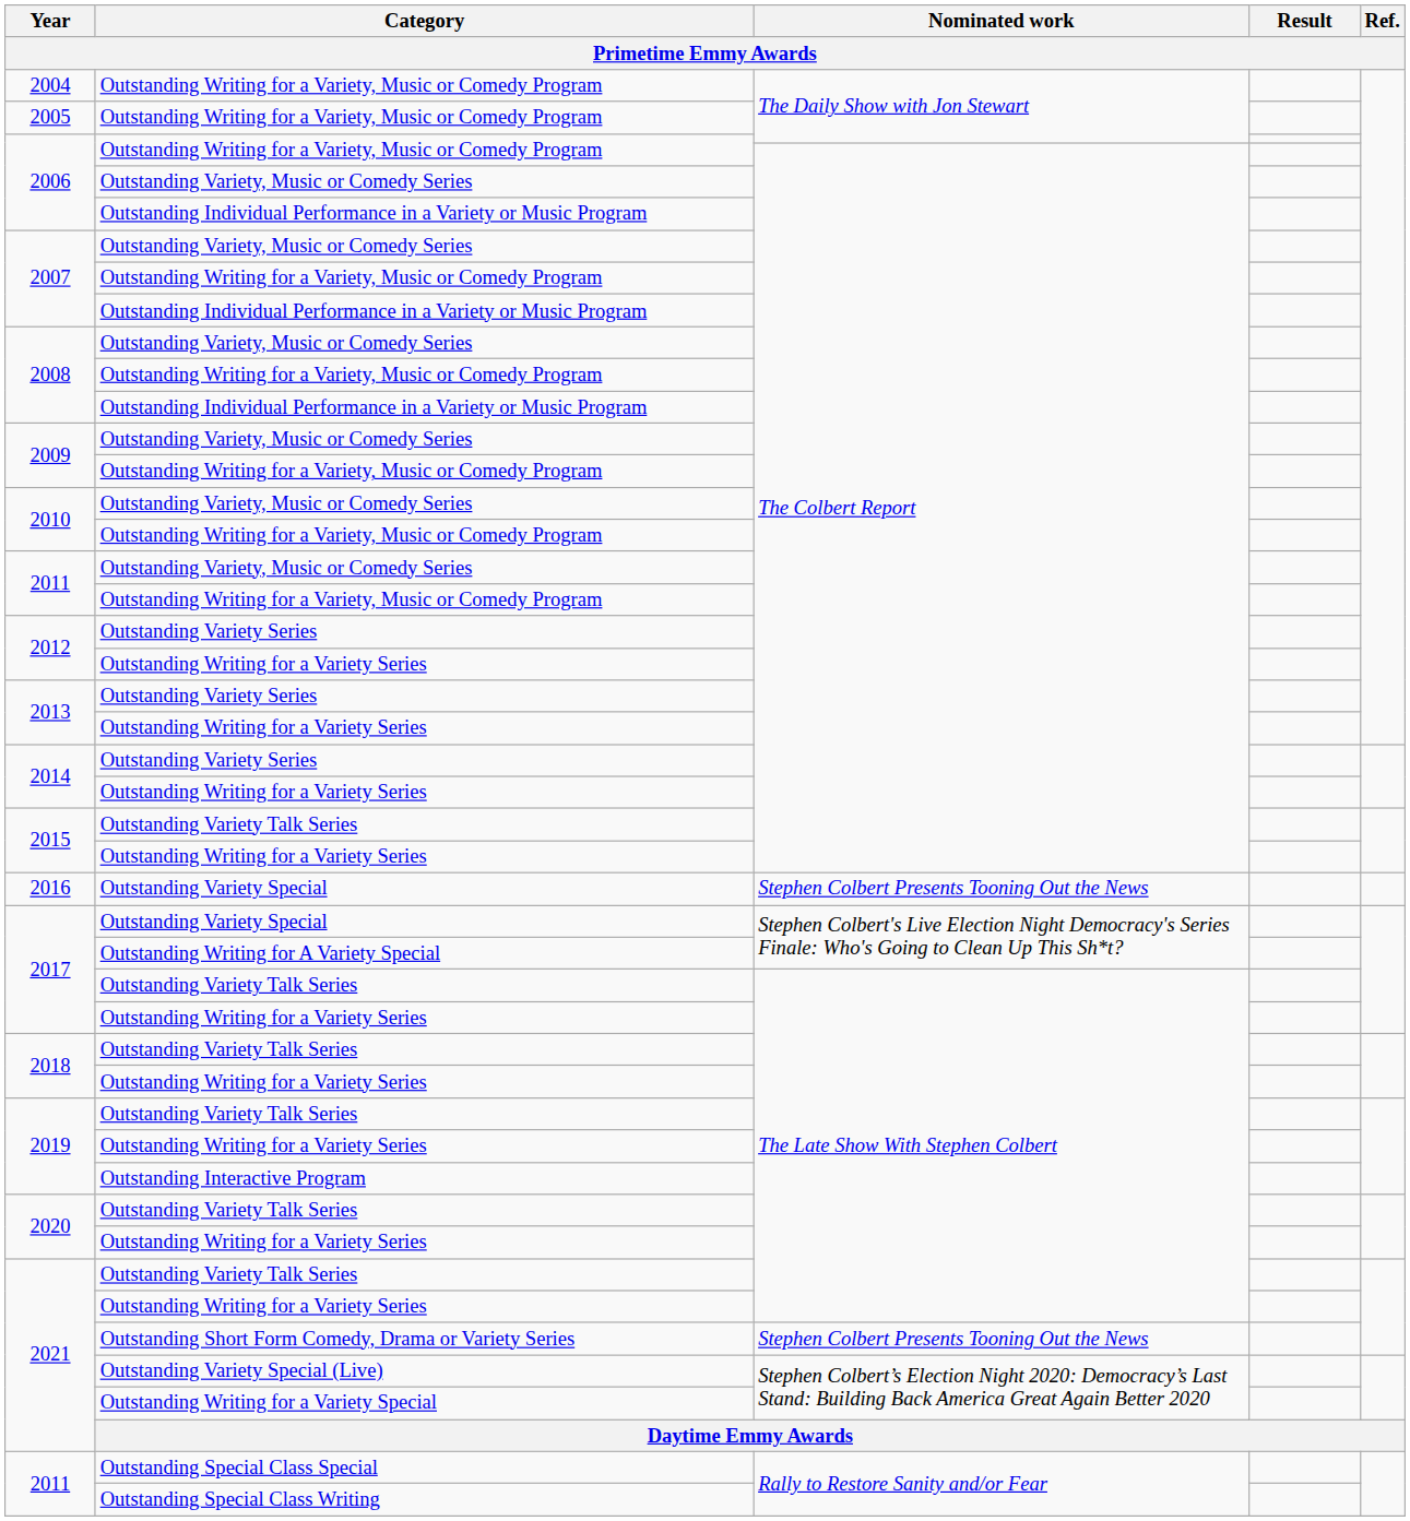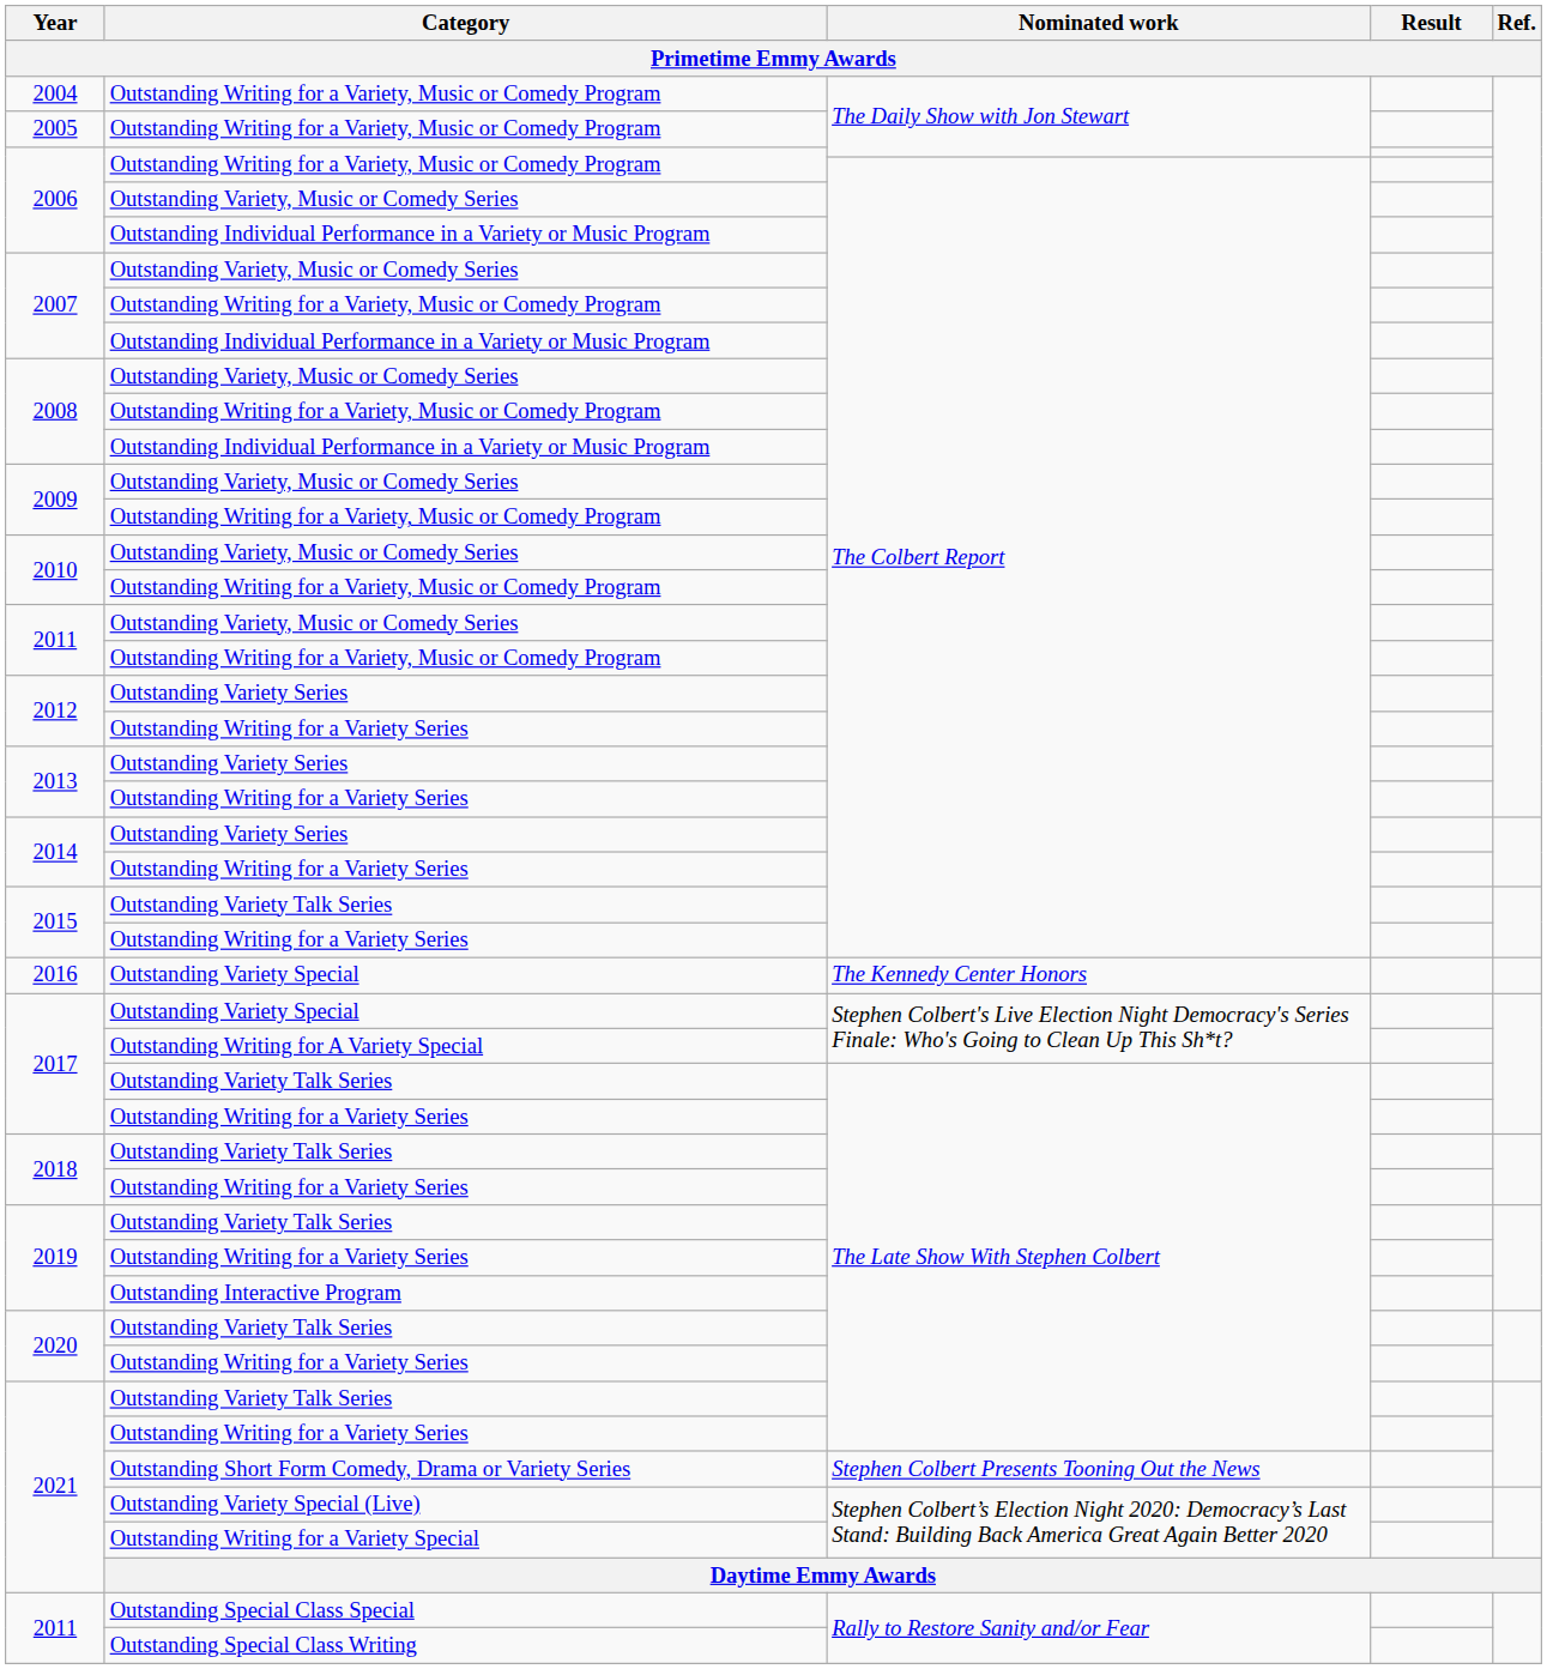 <table class=wikitable>
 <tr>
 <th scope="col" style="width:4em;">Year</th>
 <th scope="col" style="width:32em;">Category</th>
 <th scope="col" style="width:24em;">Nominated work</th>
 <th scope="col" style="width:5em;">Result</th>
 <th>Ref.</th>
 </tr>
 <tr>
 <th colspan=5><a href='#'>Primetime Emmy Awards</a></th>
 </tr>
 <tr>
 <td style="text-align:center;"><a href='#'>2004</a></td>
 <td><a href='#'>Outstanding Writing for a Variety, Music or Comedy Program</a></td>
 <td rowspan=3><em><a href='#'>The Daily Show with Jon Stewart</a></em></td>
 <td></td>
 </tr>
 <tr>
 <td style="text-align:center;"><a href='#'>2005</a></td>
 <td><a href='#'>Outstanding Writing for a Variety, Music or Comedy Program</a></td>
 <td></td>
 </tr>
 <tr>
 <td style="text-align:center;", rowspan=4><a href='#'>2006</a></td>
 <td rowspan=2><a href='#'>Outstanding Writing for a Variety, Music or Comedy Program</a></td>
 <td></td>
 </tr>
 <tr>
 <td rowspan=23><em><a href='#'>The Colbert Report</a></em></td>
 <td></td>
 </tr>
 <tr>
 <td><a href='#'>Outstanding Variety, Music or Comedy Series</a></td>
 <td></td>
 </tr>
 <tr>
 <td><a href='#'>Outstanding Individual Performance in a Variety or Music Program</a></td>
 <td></td>
 </tr>
 <tr>
 <td style="text-align:center;", rowspan=3><a href='#'>2007</a></td>
 <td><a href='#'>Outstanding Variety, Music or Comedy Series</a></td>
 <td></td>
 </tr>
 <tr>
 <td><a href='#'>Outstanding Writing for a Variety, Music or Comedy Program</a></td>
 <td></td>
 </tr>
 <tr>
 <td><a href='#'>Outstanding Individual Performance in a Variety or Music Program</a></td>
 <td></td>
 </tr>
 <tr>
 <td style="text-align:center;", rowspan=3><a href='#'>2008</a></td>
 <td><a href='#'>Outstanding Variety, Music or Comedy Series</a></td>
 <td></td>
 </tr>
 <tr =>
 <td><a href='#'>Outstanding Writing for a Variety, Music or Comedy Program</a></td>
 <td></td>
 </tr>
 <tr>
 <td><a href='#'>Outstanding Individual Performance in a Variety or Music Program</a></td>
 <td></td>
 </tr>
 <tr>
 <td style="text-align:center;", rowspan=2><a href='#'>2009</a></td>
 <td><a href='#'>Outstanding Variety, Music or Comedy Series</a></td>
 <td></td>
 </tr>
 <tr>
 <td><a href='#'>Outstanding Writing for a Variety, Music or Comedy Program</a></td>
 <td></td>
 </tr>
 <tr>
 <td style="text-align:center;", rowspan=2><a href='#'>2010</a></td>
 <td><a href='#'>Outstanding Variety, Music or Comedy Series</a></td>
 <td></td>
 </tr>
 <tr>
 <td><a href='#'>Outstanding Writing for a Variety, Music or Comedy Program</a></td>
 <td></td>
 </tr>
 <tr>
 <td style="text-align:center;", rowspan=2><a href='#'>2011</a></td>
 <td><a href='#'>Outstanding Variety, Music or Comedy Series</a></td>
 <td></td>
 </tr>
 <tr>
 <td><a href='#'>Outstanding Writing for a Variety, Music or Comedy Program</a></td>
 <td></td>
 </tr>
 <tr>
 <td style="text-align:center;", rowspan=2><a href='#'>2012</a></td>
 <td><a href='#'>Outstanding Variety Series</a></td>
 <td></td>
 </tr>
 <tr>
 <td><a href='#'>Outstanding Writing for a Variety Series</a></td>
 <td></td>
 </tr>
 <tr>
 <td style="text-align:center;", rowspan=2><a href='#'>2013</a></td>
 <td><a href='#'>Outstanding Variety Series</a></td>
 <td></td>
 </tr>
 <tr>
 <td><a href='#'>Outstanding Writing for a Variety Series</a></td>
 <td></td>
 </tr>
 <tr>
 <td style="text-align:center;", rowspan=2><a href='#'>2014</a></td>
 <td><a href='#'>Outstanding Variety Series</a></td>
 <td></td>
 <td rowspan=2></td>
 </tr>
 <tr>
 <td><a href='#'>Outstanding Writing for a Variety Series</a></td>
 <td></td>
 </tr>
 <tr>
 <td style="text-align:center;", rowspan=2><a href='#'>2015</a></td>
 <td><a href='#'>Outstanding Variety Talk Series</a></td>
 <td></td>
 <td rowspan=2></td>
 </tr>
 <tr>
 <td><a href='#'>Outstanding Writing for a Variety Series</a></td>
 <td></td>
 </tr>
 <tr>
 <td style="text-align:center;"><a href='#'>2016</a></td>
 <td><a href='#'>Outstanding Variety Special</a></td>
-<td><em><a href='#'>Stephen Colbert Presents Tooning Out the News</a></em></td>
+<td><em><a href='#'>The Kennedy Center Honors</a></em></td>
 <td></td>
 <td></td>
 </tr>
 <tr>
 <td style="text-align:center;", rowspan=4><a href='#'>2017</a></td>
 <td><a href='#'>Outstanding Variety Special</a></td>
 <td rowspan=2><em>Stephen Colbert's Live Election Night Democracy's Series Finale: Who's Going to Clean Up This Sh*t?</em></td>
 <td></td>
 <td rowspan=4></td>
 </tr>
 <tr>
 <td><a href='#'>Outstanding Writing for A Variety Special</a></td>
 <td></td>
 </tr>
 <tr>
 <td><a href='#'>Outstanding Variety Talk Series</a></td>
 <td rowspan=11><em><a href='#'>The Late Show With Stephen Colbert</a></em></td>
 <td></td>
 </tr>
 <tr>
 <td><a href='#'>Outstanding Writing for a Variety Series</a></td>
 <td></td>
 </tr>
 <tr>
 <td style="text-align:center;", rowspan=2><a href='#'>2018</a></td>
 <td><a href='#'>Outstanding Variety Talk Series</a></td>
 <td></td>
 <td rowspan=2></td>
 </tr>
 <tr>
 <td><a href='#'>Outstanding Writing for a Variety Series</a></td>
 <td></td>
 </tr>
 <tr>
 <td style="text-align:center;", rowspan=3><a href='#'>2019</a></td>
 <td><a href='#'>Outstanding Variety Talk Series</a></td>
 <td></td>
 <td rowspan=3></td>
 </tr>
 <tr>
 <td><a href='#'>Outstanding Writing for a Variety Series</a></td>
 <td></td>
 </tr>
 <tr>
 <td><a href='#'>Outstanding Interactive Program</a></td>
 <td></td>
 </tr>
 <tr>
 <td style="text-align:center;", rowspan=2><a href='#'>2020</a></td>
 <td><a href='#'>Outstanding Variety Talk Series</a></td>
 <td></td>
 <td rowspan=2></td>
 </tr>
 <tr>
 <td><a href='#'>Outstanding Writing for a Variety Series</a></td>
 <td></td>
 </tr>
 <tr>
 <td style="text-align:center;", rowspan=6><a href='#'>2021</a></td>
 <td><a href='#'>Outstanding Variety Talk Series</a></td>
 <td></td>
 <td rowspan=3></td>
 </tr>
 <tr>
 <td><a href='#'>Outstanding Writing for a Variety Series</a></td>
 <td></td>
 </tr>
 <tr>
 <td><a href='#'>Outstanding Short Form Comedy, Drama or Variety Series</a></td>
 <td><em><a href='#'>Stephen Colbert Presents Tooning Out the News</a></em></td>
 <td></td>
 </tr>
 <tr>
 <td><a href='#'>Outstanding Variety Special (Live)</a></td>
 <td rowspan=2><em>Stephen Colbert’s Election Night 2020: Democracy’s Last Stand: Building Back America Great Again Better 2020</em></td>
 <td></td>
 <td rowspan=2></td>
 </tr>
 <tr>
 <td><a href='#'>Outstanding Writing for a Variety Special</a></td>
 <td></td>
 </tr>
 <tr>
 <th colspan=5><a href='#'>Daytime Emmy Awards</a></th>
 </tr>
 <tr>
 <td style="text-align:center;", rowspan=2><a href='#'>2011</a></td>
 <td><a href='#'>Outstanding Special Class Special</a></td>
 <td rowspan=2><em><a href='#'>Rally to Restore Sanity and/or Fear</a></em></td>
 <td></td>
 <td rowspan=2></td>
 </tr>
 <tr>
 <td><a href='#'>Outstanding Special Class Writing</a></td>
 <td></td>
 </tr>
 <tr>
 </tr>
 </table>
